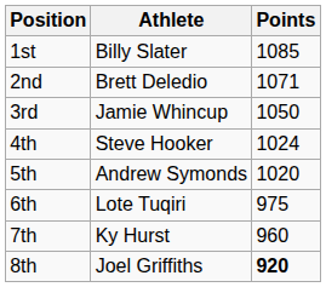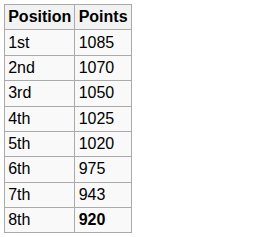 <table class="wikitable" border="1">
 <tr>
 <th>Position</th>
-<th>Athlete</th>
 <th>Points</th>
 </tr>
 <tr>
 <td>1st</td>
-<td>Billy Slater</td>
 <td>1085</td>
 </tr>
 <tr>
 <td>2nd</td>
-<td>Brett Deledio</td>
-<td>1071</td>
+<td>1070</td>
 </tr>
 <tr>
 <td>3rd</td>
-<td>Jamie Whincup</td>
 <td>1050</td>
 </tr>
 <tr>
 <td>4th</td>
-<td>Steve Hooker</td>
-<td>1024</td>
+<td>1025</td>
 </tr>
 <tr>
 <td>5th</td>
-<td>Andrew Symonds</td>
 <td>1020</td>
 </tr>
 <tr>
 <td>6th</td>
-<td>Lote Tuqiri</td>
 <td>975</td>
 </tr>
 <tr>
 <td>7th</td>
-<td>Ky Hurst</td>
-<td>960</td>
+<td>943</td>
 </tr>
 <tr>
 <td>8th</td>
-<td>Joel Griffiths</td>
 <td><strong>920</strong></td>
 </tr>
 </table>
